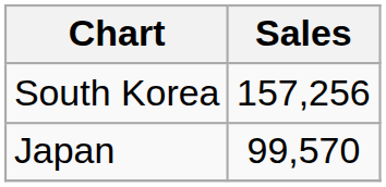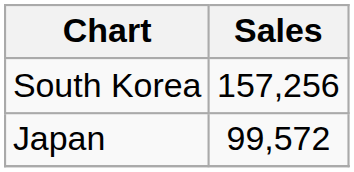 <table class="wikitable">
 <tr>
 <th>Chart</th>
 <th>Sales</th>
 </tr>
 <tr>
 <td>South Korea</td>
 <td align="center">157,256</td>
 </tr>
 <tr>
 <td>Japan</td>
-<td align="center">99,570</td>
+<td align="center">99,572</td>
 </tr>
 <tr>
 </tr>
 </table>
